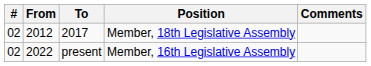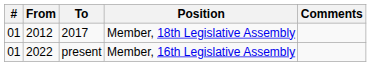 <table class="wikitable sortable">
 <tr>
 <th>#</th>
 <th>From</th>
 <th>To</th>
 <th>Position</th>
 <th>Comments</th>
 </tr>
 <tr>
-<td>02</td>
+<td>01</td>
 <td>2012</td>
 <td>2017</td>
 <td>Member, <a href='#'>18th Legislative Assembly</a></td>
 <td></td>
 </tr>
 <tr>
-<td>02</td>
+<td>01</td>
 <td>2022</td>
 <td>present</td>
 <td>Member, <a href='#'>16th Legislative Assembly</a></td>
 <td></td>
 </tr>
 </table>
